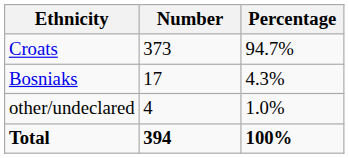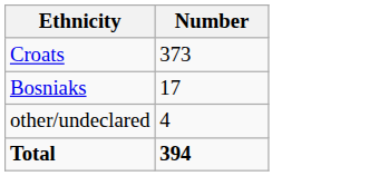 <table class="wikitable">
 <tr>
 <th width="100px">Ethnicity</th>
 <th width="80px">Number</th>
-<th width="80px">Percentage</th>
 </tr>
 <tr>
 <td><a href='#'>Croats</a></td>
 <td>373</td>
-<td>94.7%</td>
 </tr>
 <tr>
 <td><a href='#'>Bosniaks</a></td>
 <td>17</td>
-<td>4.3%</td>
 </tr>
 <tr>
 <td>other/undeclared</td>
 <td>4</td>
-<td>1.0%</td>
 </tr>
 <tr>
 <td><strong>Total</strong></td>
 <td><strong>394</strong></td>
-<td><strong>100%</strong></td>
 </tr>
 </table>
